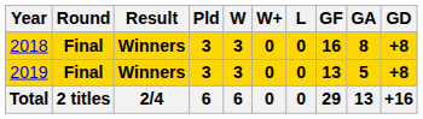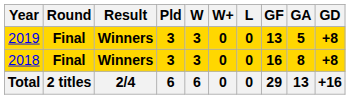 <table class="wikitable" style="text-align: center;">
 <tr>
 <th>Year</th>
 <th>Round</th>
 <th>Result</th>
 <th width=20>Pld</th>
 <th width=20>W</th>
 <th width=20>W+</th>
 <th width=20>L</th>
 <th width=20>GF</th>
 <th width=20>GA</th>
 <th>GD</th>
 </tr>
 <tr style="background:gold;">
+<td> <a href='#'>2019</a></td>
+<td><strong>Final</strong></td>
+<td><strong>Winners</strong></td>
+<td><strong>3</strong></td>
+<td><strong>3</strong></td>
+<td><strong>0</strong></td>
+<td><strong>0</strong></td>
+<td><strong>13</strong></td>
+<td><strong>5</strong></td>
+<td><strong>+8</strong></td>
+</tr>
+<tr style="background:gold;">
 <td> <a href='#'>2018</a></td>
 <td><strong>Final</strong></td>
 <td><strong>Winners</strong></td>
 <td><strong>3</strong></td>
 <td><strong>3</strong></td>
 <td><strong>0</strong></td>
 <td><strong>0</strong></td>
 <td><strong>16</strong></td>
 <td><strong>8</strong></td>
-<td><strong>+8</strong></td>
-</tr>
-<tr style="background:gold;">
-<td> <a href='#'>2019</a></td>
-<td><strong>Final</strong></td>
-<td><strong>Winners</strong></td>
-<td><strong>3</strong></td>
-<td><strong>3</strong></td>
-<td><strong>0</strong></td>
-<td><strong>0</strong></td>
-<td><strong>13</strong></td>
-<td><strong>5</strong></td>
 <td><strong>+8</strong></td>
 </tr>
 <tr>
 <th>Total</th>
 <th>2 titles</th>
 <th>2/4</th>
 <th>6</th>
 <th>6</th>
 <th>0</th>
 <th>0</th>
 <th>29</th>
 <th>13</th>
 <th>+16</th>
 </tr>
 </table>
